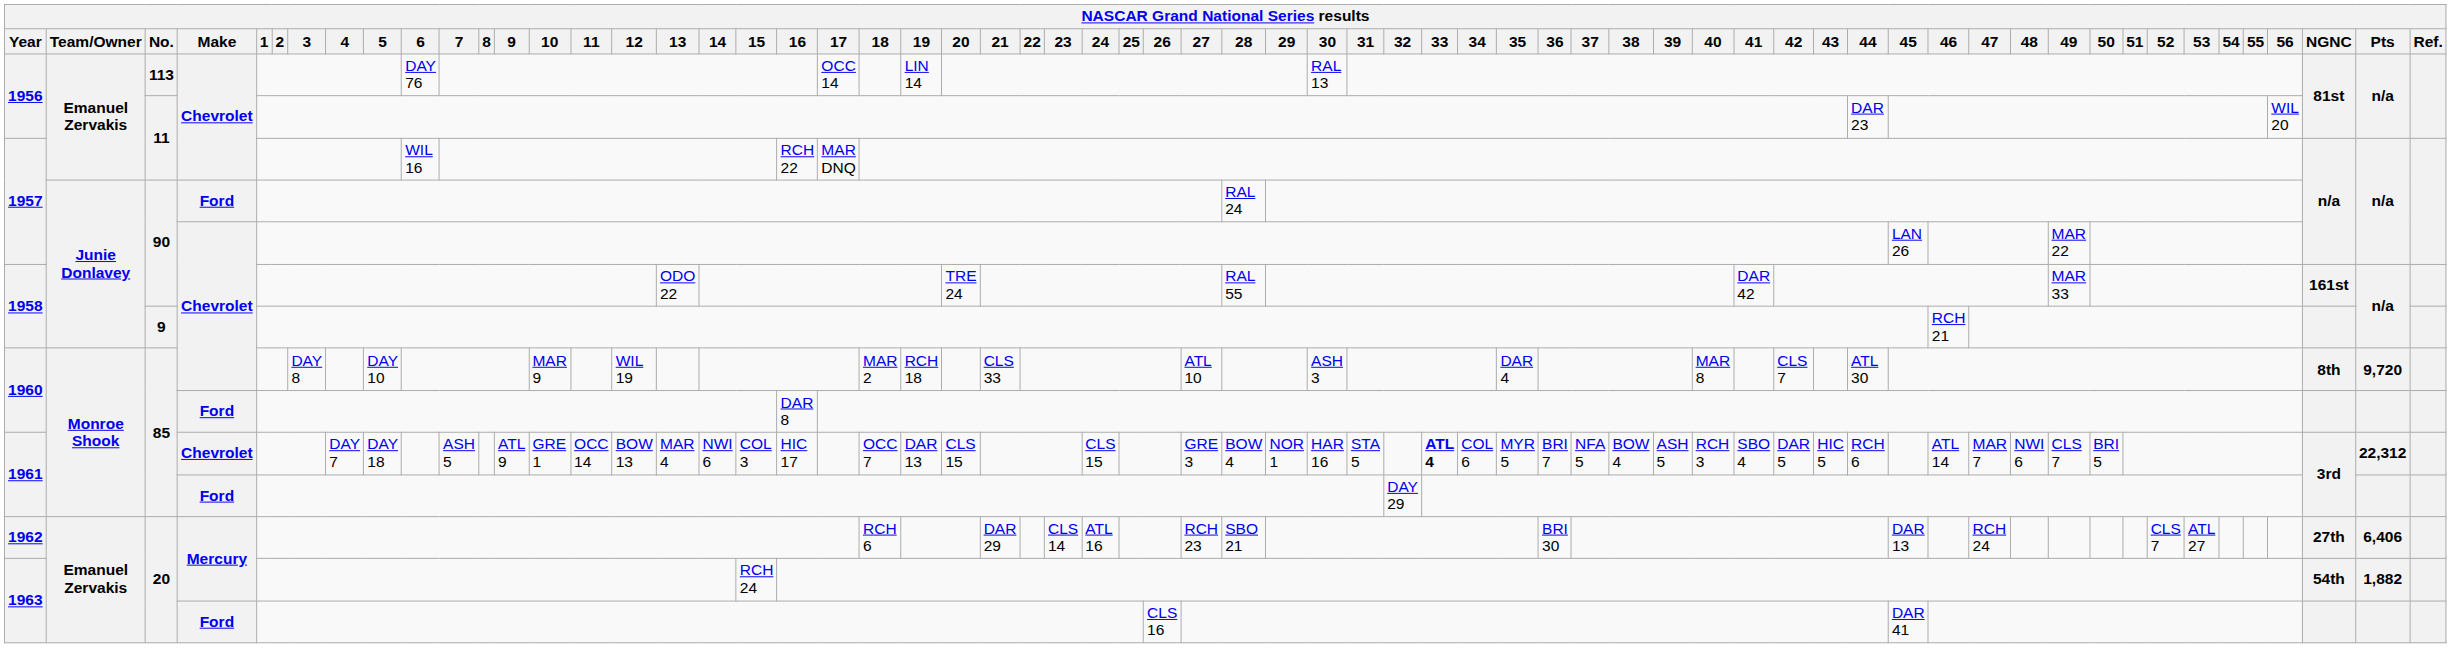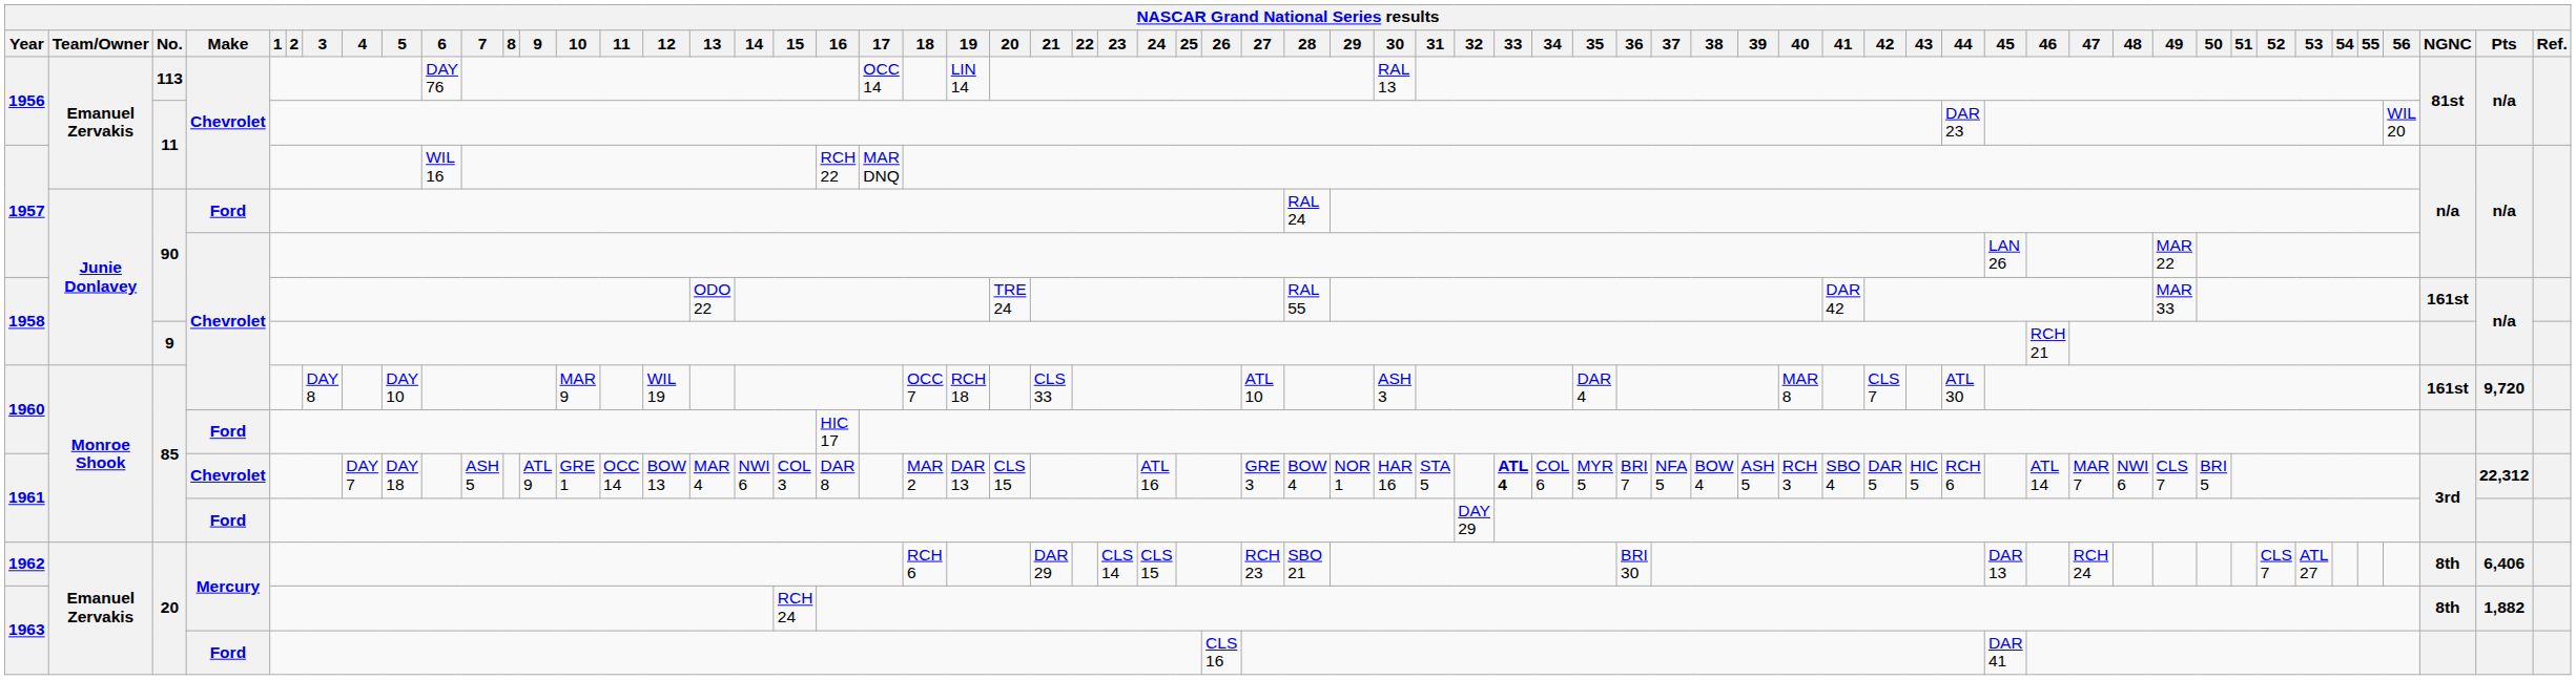 <table class="wikitable">
 <tr>
 <th colspan="63"><a href='#'>NASCAR Grand National Series</a> results</th>
 </tr>
 <tr>
 <th>Year</th>
 <th>Team/Owner</th>
 <th>No.</th>
 <th>Make</th>
 <th>1</th>
 <th>2</th>
 <th>3</th>
 <th>4</th>
 <th>5</th>
 <th>6</th>
 <th>7</th>
 <th>8</th>
 <th>9</th>
 <th>10</th>
 <th>11</th>
 <th>12</th>
 <th>13</th>
 <th>14</th>
 <th>15</th>
 <th>16</th>
 <th>17</th>
 <th>18</th>
 <th>19</th>
 <th>20</th>
 <th>21</th>
 <th>22</th>
 <th>23</th>
 <th>24</th>
 <th>25</th>
 <th>26</th>
 <th>27</th>
 <th>28</th>
 <th>29</th>
 <th>30</th>
 <th>31</th>
 <th>32</th>
 <th>33</th>
 <th>34</th>
 <th>35</th>
 <th>36</th>
 <th>37</th>
 <th>38</th>
 <th>39</th>
 <th>40</th>
 <th>41</th>
 <th>42</th>
 <th>43</th>
 <th>44</th>
 <th>45</th>
 <th>46</th>
 <th>47</th>
 <th>48</th>
 <th>49</th>
 <th>50</th>
 <th>51</th>
 <th>52</th>
 <th>53</th>
 <th>54</th>
 <th>55</th>
 <th>56</th>
 <th>NGNC</th>
 <th>Pts</th>
 <th>Ref.</th>
 </tr>
 <tr>
 <th rowspan="2"><a href='#'>1956</a></th>
 <th rowspan="3">Emanuel Zervakis</th>
 <th>113</th>
 <th rowspan="3"><a href='#'>Chevrolet</a></th>
 <td colspan="5"></td>
 <td><a href='#'>DAY</a><br>76</td>
 <td colspan="10"></td>
 <td><a href='#'>OCC</a><br>14</td>
 <td></td>
 <td><a href='#'>LIN</a><br>14</td>
 <td colspan="10"></td>
 <td><a href='#'>RAL</a><br>13</td>
 <td colspan="26"></td>
 <th rowspan="2">81st</th>
 <th rowspan="2">n/a</th>
 <th rowspan="2"></th>
 </tr>
 <tr>
 <th rowspan="2">11</th>
 <td colspan="43"></td>
 <td><a href='#'>DAR</a><br>23</td>
 <td colspan="11"></td>
 <td><a href='#'>WIL</a><br>20</td>
 </tr>
 <tr>
 <th rowspan="3"><a href='#'>1957</a></th>
 <td colspan="5"></td>
 <td><a href='#'>WIL</a><br>16</td>
 <td colspan="9"></td>
 <td><a href='#'>RCH</a><br>22</td>
 <td><a href='#'>MAR</a><br>DNQ</td>
 <td colspan="39"></td>
 <th rowspan="3">n/a</th>
 <th rowspan="3">n/a</th>
 <th rowspan="3"></th>
 </tr>
 <tr>
 <th rowspan="4"><a href='#'>Junie Donlavey</a></th>
 <th rowspan="3">90</th>
 <th><a href='#'>Ford</a></th>
 <td colspan="27"></td>
 <td><a href='#'>RAL</a><br>24</td>
 <td colspan="28"></td>
 </tr>
 <tr>
 <th rowspan="4"><a href='#'>Chevrolet</a></th>
 <td colspan="44"></td>
 <td><a href='#'>LAN</a><br>26</td>
 <td colspan="3"></td>
 <td><a href='#'>MAR</a><br>22</td>
 <td colspan="7"></td>
 </tr>
 <tr>
 <th rowspan="2"><a href='#'>1958</a></th>
 <td colspan="12"></td>
 <td><a href='#'>ODO</a><br>22</td>
 <td colspan="6"></td>
 <td><a href='#'>TRE</a><br>24</td>
 <td colspan="7"></td>
 <td><a href='#'>RAL</a><br>55</td>
 <td colspan="12"></td>
 <td><a href='#'>DAR</a><br>42</td>
 <td colspan="7"></td>
 <td><a href='#'>MAR</a><br>33</td>
 <td colspan="7"></td>
 <th>161st</th>
 <th rowspan="2">n/a</th>
 <th></th>
 </tr>
 <tr>
 <th>9</th>
 <td colspan="45"></td>
 <td><a href='#'>RCH</a><br>21</td>
 <td colspan="10"></td>
 <th></th>
 <th></th>
 </tr>
 <tr>
 <th rowspan="2"><a href='#'>1960</a></th>
 <th rowspan="4"><a href='#'>Monroe Shook</a></th>
 <th rowspan="4">85</th>
 <td colspan="2"></td>
 <td><a href='#'>DAY</a><br>8</td>
 <td></td>
 <td><a href='#'>DAY</a><br>10</td>
 <td colspan="4"></td>
 <td><a href='#'>MAR</a><br>9</td>
 <td></td>
 <td><a href='#'>WIL</a><br>19</td>
 <td></td>
 <td colspan="4"></td>
-<td><a href='#'>MAR</a><br>2</td>
+<td><a href='#'>OCC</a><br>7</td>
 <td><a href='#'>RCH</a><br>18</td>
 <td></td>
 <td><a href='#'>CLS</a><br>33</td>
 <td colspan="5"></td>
 <td><a href='#'>ATL</a><br>10</td>
 <td colspan="2"></td>
 <td><a href='#'>ASH</a><br>3</td>
 <td colspan="4"></td>
 <td><a href='#'>DAR</a><br>4</td>
 <td colspan="4"></td>
 <td><a href='#'>MAR</a><br>8</td>
 <td></td>
 <td><a href='#'>CLS</a><br>7</td>
 <td></td>
 <td><a href='#'>ATL</a><br>30</td>
 <td colspan="12"></td>
-<th>8th</th>
+<th>161st</th>
 <th>9,720</th>
 <th></th>
 </tr>
 <tr>
 <th><a href='#'>Ford</a></th>
 <td colspan="15"></td>
-<td><a href='#'>DAR</a><br>8</td>
+<td><a href='#'>HIC</a><br>17</td>
 <td colspan="40"></td>
 <th></th>
 <th></th>
 <th></th>
 </tr>
 <tr>
 <th rowspan="2"><a href='#'>1961</a></th>
 <th><a href='#'>Chevrolet</a></th>
 <td colspan="3"></td>
 <td><a href='#'>DAY</a><br>7</td>
 <td><a href='#'>DAY</a><br>18</td>
 <td></td>
 <td><a href='#'>ASH</a><br>5</td>
 <td></td>
 <td><a href='#'>ATL</a><br>9</td>
 <td><a href='#'>GRE</a><br>1</td>
 <td><a href='#'>OCC</a><br>14</td>
 <td><a href='#'>BOW</a><br>13</td>
 <td><a href='#'>MAR</a><br>4</td>
 <td><a href='#'>NWI</a><br>6</td>
 <td><a href='#'>COL</a><br>3</td>
-<td><a href='#'>HIC</a><br>17</td>
+<td><a href='#'>DAR</a><br>8</td>
 <td></td>
-<td><a href='#'>OCC</a><br>7</td>
+<td><a href='#'>MAR</a><br>2</td>
 <td><a href='#'>DAR</a><br>13</td>
 <td><a href='#'>CLS</a><br>15</td>
 <td colspan="3"></td>
-<td><a href='#'>CLS</a><br>15</td>
+<td><a href='#'>ATL</a><br>16</td>
 <td colspan="2"></td>
 <td><a href='#'>GRE</a><br>3</td>
 <td><a href='#'>BOW</a><br>4</td>
 <td><a href='#'>NOR</a><br>1</td>
 <td><a href='#'>HAR</a><br>16</td>
 <td><a href='#'>STA</a><br>5</td>
 <td></td>
 <td><strong><a href='#'>ATL</a><br>4</strong></td>
 <td><a href='#'>COL</a><br>6</td>
 <td><a href='#'>MYR</a><br>5</td>
 <td><a href='#'>BRI</a><br>7</td>
 <td><a href='#'>NFA</a><br>5</td>
 <td><a href='#'>BOW</a><br>4</td>
 <td><a href='#'>ASH</a><br>5</td>
 <td><a href='#'>RCH</a><br>3</td>
 <td><a href='#'>SBO</a><br>4</td>
 <td><a href='#'>DAR</a><br>5</td>
 <td><a href='#'>HIC</a><br>5</td>
 <td><a href='#'>RCH</a><br>6</td>
 <td></td>
 <td><a href='#'>ATL</a><br>14</td>
 <td><a href='#'>MAR</a><br>7</td>
 <td><a href='#'>NWI</a><br>6</td>
 <td><a href='#'>CLS</a><br>7</td>
 <td><a href='#'>BRI</a><br>5</td>
 <td colspan="6"></td>
 <th rowspan="2">3rd</th>
 <th>22,312</th>
 <th></th>
 </tr>
 <tr>
 <th><a href='#'>Ford</a></th>
 <td colspan="31"></td>
 <td><a href='#'>DAY</a><br>29</td>
 <td colspan="24"></td>
 <th></th>
 <th></th>
 </tr>
 <tr>
 <th><a href='#'>1962</a></th>
 <th rowspan="3">Emanuel Zervakis</th>
 <th rowspan="3">20</th>
 <th rowspan="2"><a href='#'>Mercury</a></th>
 <td colspan="17"></td>
 <td><a href='#'>RCH</a><br>6</td>
 <td colspan="2"></td>
 <td><a href='#'>DAR</a><br>29</td>
 <td></td>
 <td><a href='#'>CLS</a><br>14</td>
-<td><a href='#'>ATL</a><br>16</td>
+<td><a href='#'>CLS</a><br>15</td>
 <td colspan="2"></td>
 <td><a href='#'>RCH</a><br>23</td>
 <td><a href='#'>SBO</a><br>21</td>
 <td colspan="7"></td>
 <td><a href='#'>BRI</a><br>30</td>
 <td colspan="8"></td>
 <td><a href='#'>DAR</a><br>13</td>
 <td></td>
 <td><a href='#'>RCH</a><br>24</td>
 <td></td>
 <td></td>
 <td></td>
 <td></td>
 <td><a href='#'>CLS</a><br>7</td>
 <td><a href='#'>ATL</a><br>27</td>
 <td></td>
 <td></td>
 <td></td>
-<th>27th</th>
+<th>8th</th>
 <th>6,406</th>
 <th></th>
 </tr>
 <tr>
 <th rowspan="2"><a href='#'>1963</a></th>
 <td colspan="14"></td>
 <td><a href='#'>RCH</a><br>24</td>
 <td colspan="41"></td>
-<th>54th</th>
+<th>8th</th>
 <th>1,882</th>
 <th></th>
 </tr>
 <tr>
 <th><a href='#'>Ford</a></th>
 <td colspan="25"></td>
 <td><a href='#'>CLS</a><br>16</td>
 <td colspan="18"></td>
 <td><a href='#'>DAR</a><br>41</td>
 <td colspan="11"></td>
 <th></th>
 <th></th>
 <th></th>
 </tr>
 </table>
